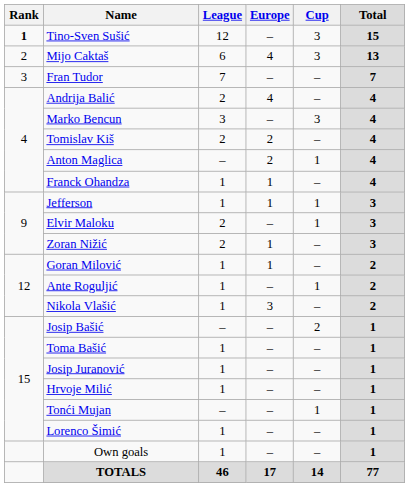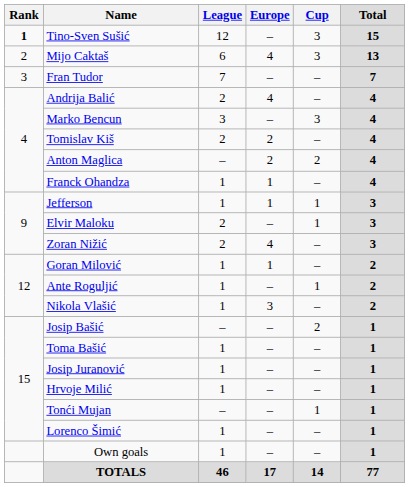 <table class="wikitable" style="font-size: 95%; text-align: center;">
 <tr>
 <th width=40>Rank</th>
 <th width=180>Name</th>
 <th width=50><a href='#'>League</a></th>
 <th width=50><a href='#'>Europe</a></th>
 <th width=50><a href='#'>Cup</a></th>
 <th width=70 style="background: #DCDCDC">Total</th>
 </tr>
 <tr>
 <td rowspan=1><strong>1</strong></td>
 <td style="text-align:left;"> <a href='#'>Tino-Sven Sušić</a></td>
 <td>12</td>
 <td>–</td>
 <td>3</td>
 <th style="background: #DCDCDC">15</th>
 </tr>
 <tr>
 <td rowspan=1>2</td>
 <td style="text-align:left;"> <a href='#'>Mijo Caktaš</a></td>
 <td>6</td>
 <td>4</td>
 <td>3</td>
 <th style="background: #DCDCDC">13</th>
 </tr>
 <tr>
 <td rowspan=1>3</td>
 <td style="text-align:left;"> <a href='#'>Fran Tudor</a></td>
 <td>7</td>
 <td>–</td>
 <td>–</td>
 <th style="background: #DCDCDC">7</th>
 </tr>
 <tr>
 <td rowspan=5>4</td>
 <td style="text-align:left;"> <a href='#'>Andrija Balić</a></td>
 <td>2</td>
 <td>4</td>
 <td>–</td>
 <th style="background: #DCDCDC">4</th>
 </tr>
 <tr>
 <td style="text-align:left;"> <a href='#'>Marko Bencun</a></td>
 <td>3</td>
 <td>–</td>
 <td>3</td>
 <th style="background: #DCDCDC">4</th>
 </tr>
 <tr>
 <td style="text-align:left;"> <a href='#'>Tomislav Kiš</a></td>
 <td>2</td>
 <td>2</td>
 <td>–</td>
 <th style="background: #DCDCDC">4</th>
 </tr>
 <tr>
 <td style="text-align:left;"> <a href='#'>Anton Maglica</a></td>
 <td>–</td>
 <td>2</td>
-<td>1</td>
+<td>2</td>
 <th style="background: #DCDCDC">4</th>
 </tr>
 <tr>
 <td style="text-align:left;"> <a href='#'>Franck Ohandza</a></td>
 <td>1</td>
 <td>1</td>
 <td>–</td>
 <th style="background: #DCDCDC">4</th>
 </tr>
 <tr>
 <td rowspan=3>9</td>
 <td style="text-align:left;"> <a href='#'>Jefferson</a></td>
 <td>1</td>
 <td>1</td>
 <td>1</td>
 <th style="background: #DCDCDC">3</th>
 </tr>
 <tr>
 <td style="text-align:left;"> <a href='#'>Elvir Maloku</a></td>
 <td>2</td>
 <td>–</td>
 <td>1</td>
 <th style="background: #DCDCDC">3</th>
 </tr>
 <tr>
 <td style="text-align:left;"> <a href='#'>Zoran Nižić</a></td>
 <td>2</td>
-<td>1</td>
+<td>4</td>
 <td>–</td>
 <th style="background: #DCDCDC">3</th>
 </tr>
 <tr>
 <td rowspan=3>12</td>
 <td style="text-align:left;"> <a href='#'>Goran Milović</a></td>
 <td>1</td>
 <td>1</td>
 <td>–</td>
 <th style="background: #DCDCDC">2</th>
 </tr>
 <tr>
 <td style="text-align:left;"> <a href='#'>Ante Roguljić</a></td>
 <td>1</td>
 <td>–</td>
 <td>1</td>
 <th style="background: #DCDCDC">2</th>
 </tr>
 <tr>
 <td style="text-align:left;"> <a href='#'>Nikola Vlašić</a></td>
 <td>1</td>
 <td>3</td>
 <td>–</td>
 <th style="background: #DCDCDC">2</th>
 </tr>
 <tr>
 <td rowspan=6>15</td>
 <td style="text-align:left;"> <a href='#'>Josip Bašić</a></td>
 <td>–</td>
 <td>–</td>
 <td>2</td>
 <th style="background: #DCDCDC">1</th>
 </tr>
 <tr>
 <td style="text-align:left;"> <a href='#'>Toma Bašić</a></td>
 <td>1</td>
 <td>–</td>
 <td>–</td>
 <th style="background: #DCDCDC">1</th>
 </tr>
 <tr>
 <td style="text-align:left;"> <a href='#'>Josip Juranović</a></td>
 <td>1</td>
 <td>–</td>
 <td>–</td>
 <th style="background: #DCDCDC">1</th>
 </tr>
 <tr>
 <td style="text-align:left;"> <a href='#'>Hrvoje Milić</a></td>
 <td>1</td>
 <td>–</td>
 <td>–</td>
 <th style="background: #DCDCDC">1</th>
 </tr>
 <tr>
 <td style="text-align:left;"> <a href='#'>Tonći Mujan</a></td>
 <td>–</td>
 <td>–</td>
 <td>1</td>
 <th style="background: #DCDCDC">1</th>
 </tr>
 <tr>
 <td style="text-align:left;"> <a href='#'>Lorenco Šimić</a></td>
 <td>1</td>
 <td>–</td>
 <td>–</td>
 <th style="background: #DCDCDC">1</th>
 </tr>
 <tr>
 <td></td>
 <td style="text-align:center;">Own goals</td>
 <td>1</td>
 <td>–</td>
 <td>–</td>
 <th style="background: #DCDCDC">1</th>
 </tr>
 <tr>
 <td></td>
 <th style="background: #DCDCDC">TOTALS</th>
 <th style="background: #DCDCDC">46</th>
 <th style="background: #DCDCDC">17</th>
 <th style="background: #DCDCDC">14</th>
 <th style="background: #DCDCDC">77</th>
 </tr>
 </table>
